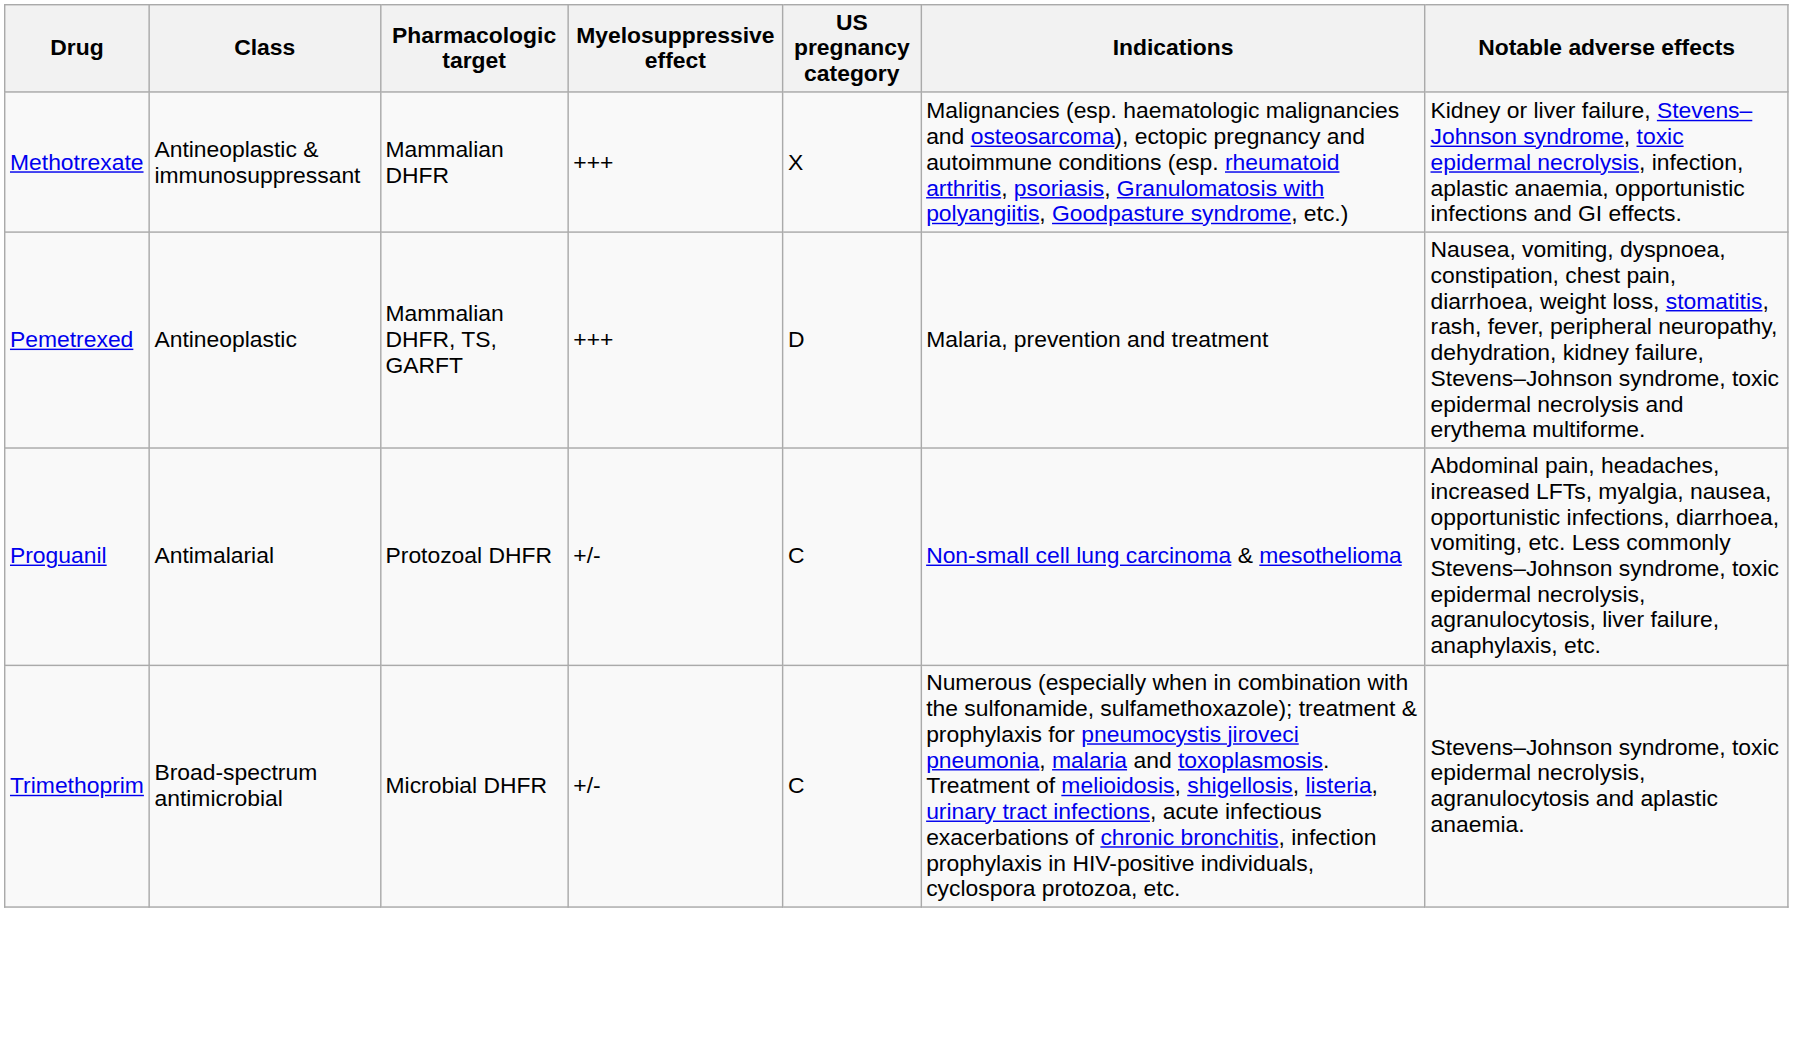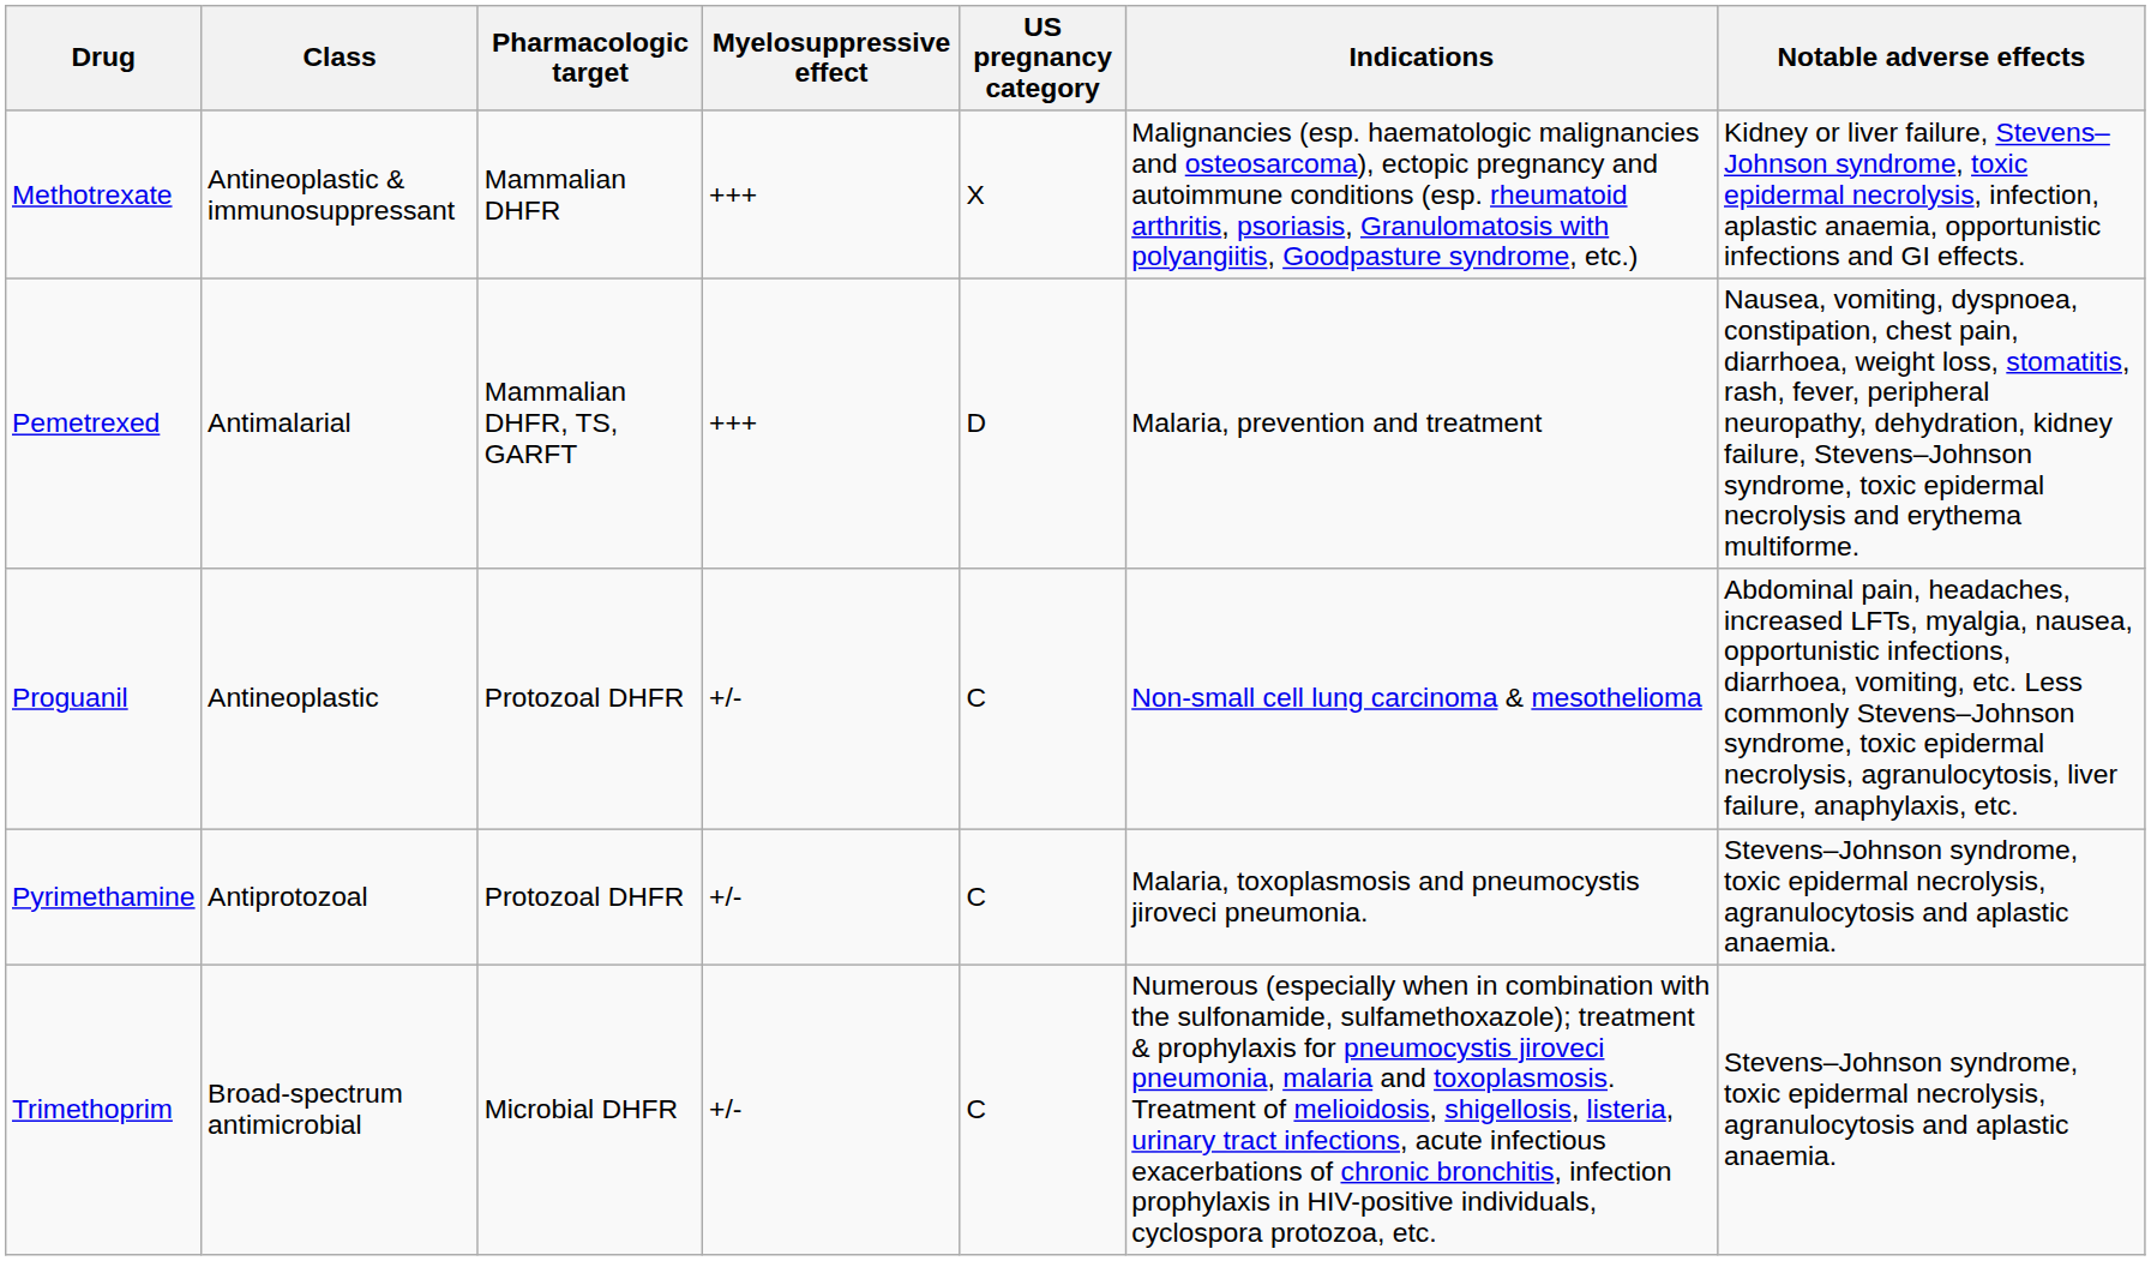 <table class = "wikitable sortable">
 <tr>
 <th>Drug</th>
 <th>Class</th>
 <th>Pharmacologic target</th>
 <th>Myelosuppressive effect</th>
 <th>US pregnancy category</th>
 <th>Indications</th>
 <th>Notable adverse effects</th>
 </tr>
 <tr>
 <td><a href='#'>Methotrexate</a></td>
 <td>Antineoplastic & immunosuppressant</td>
 <td>Mammalian DHFR</td>
 <td>+++</td>
 <td>X</td>
 <td>Malignancies (esp. haematologic malignancies and <a href='#'>osteosarcoma</a>), ectopic pregnancy and autoimmune conditions (esp. <a href='#'>rheumatoid arthritis</a>, <a href='#'>psoriasis</a>, <a href='#'>Granulomatosis with polyangiitis</a>, <a href='#'>Goodpasture syndrome</a>, etc.)</td>
 <td>Kidney or liver failure, <a href='#'>Stevens–Johnson syndrome</a>, <a href='#'>toxic epidermal necrolysis</a>, infection, aplastic anaemia, opportunistic infections and GI effects.</td>
 </tr>
 <tr>
 <td><a href='#'>Pemetrexed</a></td>
-<td>Antineoplastic</td>
+<td>Antimalarial</td>
 <td>Mammalian DHFR, TS, GARFT</td>
 <td>+++</td>
 <td>D</td>
 <td>Malaria, prevention and treatment</td>
 <td>Nausea, vomiting, dyspnoea, constipation, chest pain, diarrhoea, weight loss, <a href='#'>stomatitis</a>, rash, fever, peripheral neuropathy, dehydration, kidney failure, Stevens–Johnson syndrome, toxic epidermal necrolysis and erythema multiforme.</td>
 </tr>
 <tr>
 <td><a href='#'>Proguanil</a></td>
-<td>Antimalarial</td>
+<td>Antineoplastic</td>
 <td>Protozoal DHFR</td>
 <td>+/-</td>
 <td>C</td>
 <td><a href='#'>Non-small cell lung carcinoma</a> & <a href='#'>mesothelioma</a></td>
 <td>Abdominal pain, headaches, increased LFTs, myalgia, nausea, opportunistic infections, diarrhoea, vomiting, etc. Less commonly Stevens–Johnson syndrome, toxic epidermal necrolysis, agranulocytosis, liver failure, anaphylaxis, etc.</td>
+</tr>
+<tr>
+<td><a href='#'>Pyrimethamine</a></td>
+<td>Antiprotozoal</td>
+<td>Protozoal DHFR</td>
+<td>+/-</td>
+<td>C</td>
+<td>Malaria, toxoplasmosis and pneumocystis jiroveci pneumonia.</td>
+<td>Stevens–Johnson syndrome, toxic epidermal necrolysis, agranulocytosis and aplastic anaemia.</td>
 </tr>
 <tr>
 <td><a href='#'>Trimethoprim</a></td>
 <td>Broad-spectrum antimicrobial</td>
 <td>Microbial DHFR</td>
 <td>+/-</td>
 <td>C</td>
 <td>Numerous (especially when in combination with the sulfonamide, sulfamethoxazole); treatment & prophylaxis for <a href='#'>pneumocystis jiroveci pneumonia</a>, <a href='#'>malaria</a> and <a href='#'>toxoplasmosis</a>. Treatment of <a href='#'>melioidosis</a>, <a href='#'>shigellosis</a>, <a href='#'>listeria</a>, <a href='#'>urinary tract infections</a>, acute infectious exacerbations of <a href='#'>chronic bronchitis</a>, infection prophylaxis in HIV-positive individuals, cyclospora protozoa, etc.</td>
 <td>Stevens–Johnson syndrome, toxic epidermal necrolysis, agranulocytosis and aplastic anaemia.</td>
 </tr>
 </table>
